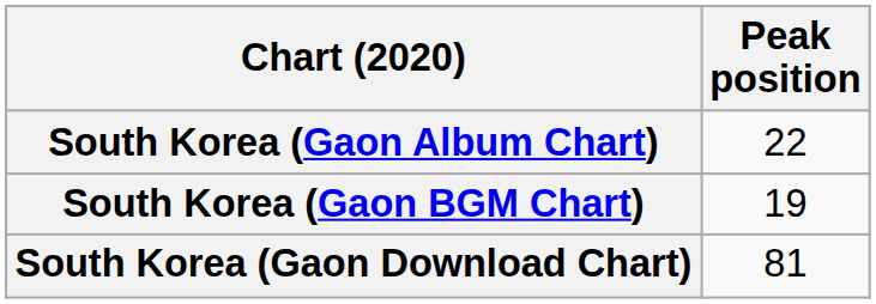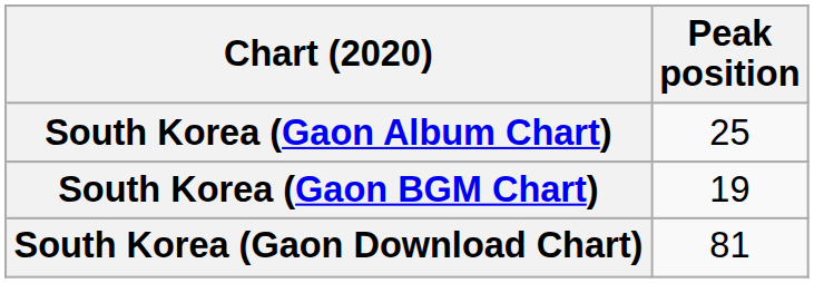 <table class="wikitable sortable plainrowheaders" style="text-align:center">
 <tr>
 <th scope="col">Chart (2020)</th>
 <th scope="col">Peak<br>position</th>
 </tr>
 <tr>
 <th scope="row">South Korea (<a href='#'>Gaon Album Chart</a>)</th>
-<td>22</td>
+<td>25</td>
 </tr>
 <tr>
 <th scope="row">South Korea (<a href='#'>Gaon BGM Chart</a>)</th>
 <td>19</td>
 </tr>
 <tr>
 <th scope="row">South Korea (Gaon Download Chart)</th>
 <td>81</td>
 </tr>
 </table>
